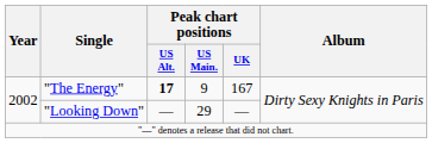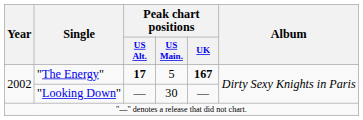 <table class="wikitable">
 <tr>
 <th rowspan="2">Year</th>
 <th rowspan="2">Single</th>
 <th colspan="3">Peak chart positions</th>
 <th rowspan="2">Album</th>
 </tr>
 <tr>
 <th style="width:3em;font-size:75%"><a href='#'>US<br>Alt.</a><br></th>
 <th style="width:3em;font-size:75%"><a href='#'>US<br>Main.</a><br></th>
 <th style="width:3em;font-size:75%"><a href='#'>UK</a><br></th>
 </tr>
 <tr>
 <td rowspan="2">2002</td>
 <td>"<a href='#'>The Energy</a>"</td>
 <td style="text-align:center;"><strong>17</strong></td>
-<td style="text-align:center;">9</td>
-<td style="text-align:center;">167</td>
+<td style="text-align:center;">5</td>
+<td style="text-align:center;"><strong>167</strong></td>
 <td rowspan="2"><em>Dirty Sexy Knights in Paris</em></td>
 </tr>
 <tr>
 <td>"<a href='#'>Looking Down</a>"</td>
 <td style="text-align:center;">—</td>
-<td style="text-align:center;">29</td>
+<td style="text-align:center;">30</td>
 <td style="text-align:center;">—</td>
 </tr>
 <tr>
 <td colspan="6" style="text-align:center; font-size:8pt;">"—" denotes a release that did not chart.</td>
 </tr>
 </table>
